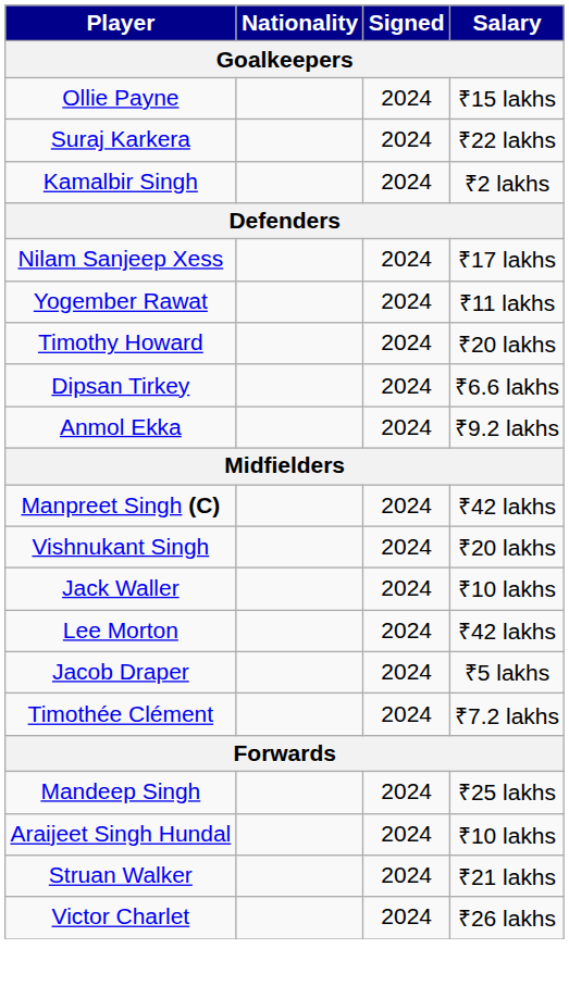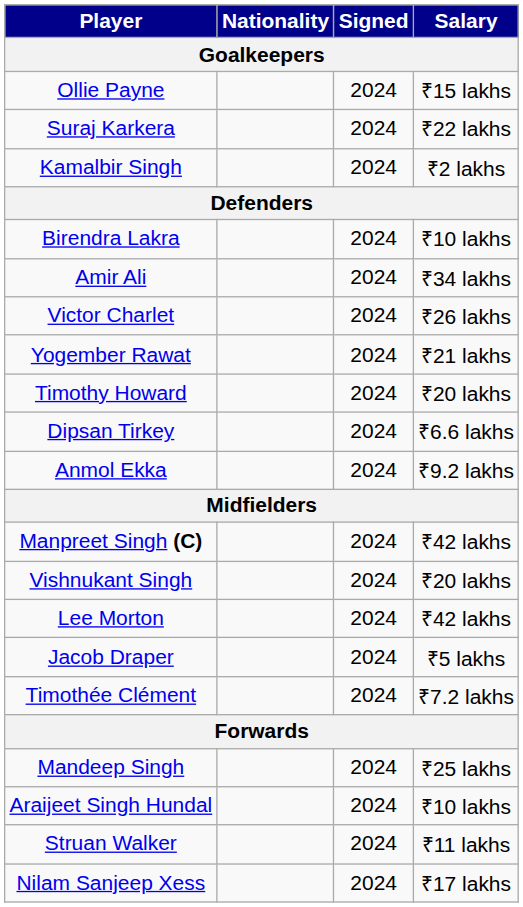 <table class="wikitable" style="text-align:center;">
 <tr>
 <th style="background: #00008B; color:#FFFFFF">Player</th>
 <th style="background: #00008B; color:#FFFFFF">Nationality</th>
 <th style="background: #00008B; color:#FFFFFF">Signed</th>
 <th style="background: #00008B; color:#FFFFFF">Salary</th>
 </tr>
 <tr>
 <th colspan=4>Goalkeepers</th>
 </tr>
 <tr>
 <td><a href='#'>Ollie Payne</a></td>
 <td></td>
 <td>2024</td>
 <td>₹15 lakhs</td>
 </tr>
 <tr>
 <td><a href='#'>Suraj Karkera</a></td>
 <td></td>
 <td>2024</td>
 <td>₹22 lakhs</td>
 </tr>
 <tr>
 <td><a href='#'>Kamalbir Singh</a></td>
 <td></td>
 <td>2024</td>
 <td>₹2 lakhs</td>
 </tr>
 <tr>
 <th colspan=4>Defenders</th>
 </tr>
 <tr>
-<td><a href='#'>Nilam Sanjeep Xess</a></td>
+<td><a href='#'>Birendra Lakra</a></td>
 <td></td>
 <td>2024</td>
-<td>₹17 lakhs</td>
+<td>₹10 lakhs</td>
+</tr>
+<tr>
+<td><a href='#'>Amir Ali</a></td>
+<td></td>
+<td>2024</td>
+<td>₹34 lakhs</td>
+</tr>
+<tr>
+<td><a href='#'>Victor Charlet</a></td>
+<td></td>
+<td>2024</td>
+<td>₹26 lakhs</td>
 </tr>
 <tr>
 <td><a href='#'>Yogember Rawat</a></td>
 <td></td>
 <td>2024</td>
-<td>₹11 lakhs</td>
+<td>₹21 lakhs</td>
 </tr>
 <tr>
 <td><a href='#'>Timothy Howard</a></td>
 <td></td>
 <td>2024</td>
 <td>₹20 lakhs</td>
 </tr>
 <tr>
 <td><a href='#'>Dipsan Tirkey</a></td>
 <td></td>
 <td>2024</td>
 <td>₹6.6 lakhs</td>
 </tr>
 <tr>
 <td><a href='#'>Anmol Ekka</a></td>
 <td></td>
 <td>2024</td>
 <td>₹9.2 lakhs</td>
 </tr>
 <tr>
 <th colspan=4>Midfielders</th>
 </tr>
 <tr>
 <td><a href='#'>Manpreet Singh</a> <strong>(C)</strong></td>
 <td></td>
 <td>2024</td>
 <td>₹42 lakhs</td>
 </tr>
 <tr>
 <td><a href='#'>Vishnukant Singh</a></td>
 <td></td>
 <td>2024</td>
 <td>₹20 lakhs</td>
-</tr>
-<tr>
-<td><a href='#'>Jack Waller</a></td>
-<td></td>
-<td>2024</td>
-<td>₹10 lakhs</td>
 </tr>
 <tr>
 <td><a href='#'>Lee Morton</a></td>
 <td></td>
 <td>2024</td>
 <td>₹42 lakhs</td>
 </tr>
 <tr>
 <td><a href='#'>Jacob Draper</a></td>
 <td></td>
 <td>2024</td>
 <td>₹5 lakhs</td>
 </tr>
 <tr>
 <td><a href='#'>Timothée Clément</a></td>
 <td></td>
 <td>2024</td>
 <td>₹7.2 lakhs</td>
 </tr>
 <tr>
 <th colspan=4>Forwards</th>
 </tr>
 <tr>
 <td><a href='#'>Mandeep Singh</a></td>
 <td></td>
 <td>2024</td>
 <td>₹25 lakhs</td>
 </tr>
 <tr>
 <td><a href='#'>Araijeet Singh Hundal</a></td>
 <td></td>
 <td>2024</td>
 <td>₹10 lakhs</td>
 </tr>
 <tr>
 <td><a href='#'>Struan Walker</a></td>
 <td></td>
 <td>2024</td>
-<td>₹21 lakhs</td>
+<td>₹11 lakhs</td>
 </tr>
 <tr>
-<td><a href='#'>Victor Charlet</a></td>
+<td><a href='#'>Nilam Sanjeep Xess</a></td>
 <td></td>
 <td>2024</td>
-<td>₹26 lakhs</td>
+<td>₹17 lakhs</td>
 </tr>
 </table>
